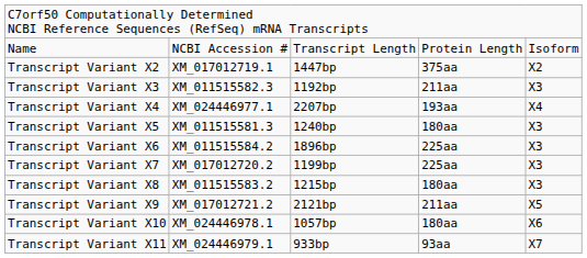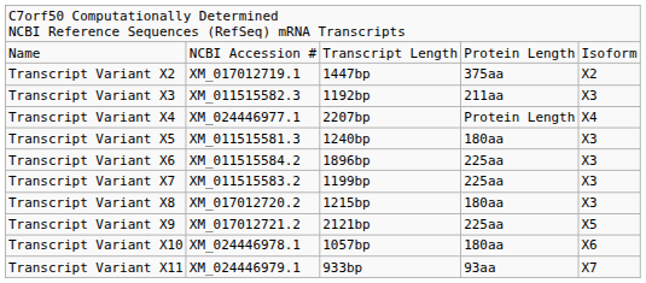 <table class="wikitable sortable mw-collapsible mw-collapsed">
 <tr>
 <td colspan="5">C7orf50  Computationally Determined<br>NCBI  Reference Sequences (RefSeq) mRNA Transcripts</td>
 </tr>
 <tr>
 <td>Name</td>
 <td>NCBI Accession #</td>
 <td>Transcript Length</td>
 <td>Protein Length</td>
 <td>Isoform</td>
 </tr>
 <tr>
 <td>Transcript Variant X2</td>
 <td>XM_017012719.1</td>
 <td>1447bp</td>
 <td>375aa</td>
 <td>X2</td>
 </tr>
 <tr>
 <td>Transcript Variant X3</td>
 <td>XM_011515582.3</td>
 <td>1192bp</td>
 <td>211aa</td>
 <td>X3</td>
 </tr>
 <tr>
 <td>Transcript Variant X4</td>
 <td>XM_024446977.1</td>
 <td>2207bp</td>
-<td>193aa</td>
+<td>Protein Length</td>
 <td>X4</td>
 </tr>
 <tr>
 <td>Transcript Variant X5</td>
 <td>XM_011515581.3</td>
 <td>1240bp</td>
 <td>180aa</td>
 <td>X3</td>
 </tr>
 <tr>
 <td>Transcript Variant X6</td>
 <td>XM_011515584.2</td>
 <td>1896bp</td>
 <td>225aa</td>
 <td>X3</td>
 </tr>
 <tr>
 <td>Transcript Variant X7</td>
-<td>XM_017012720.2</td>
+<td>XM_011515583.2</td>
 <td>1199bp</td>
 <td>225aa</td>
 <td>X3</td>
 </tr>
 <tr>
 <td>Transcript Variant X8</td>
-<td>XM_011515583.2</td>
+<td>XM_017012720.2</td>
 <td>1215bp</td>
 <td>180aa</td>
 <td>X3</td>
 </tr>
 <tr>
 <td>Transcript Variant X9</td>
 <td>XM_017012721.2</td>
 <td>2121bp</td>
-<td>211aa</td>
+<td>225aa</td>
 <td>X5</td>
 </tr>
 <tr>
 <td>Transcript Variant X10</td>
 <td>XM_024446978.1</td>
 <td>1057bp</td>
 <td>180aa</td>
 <td>X6</td>
 </tr>
 <tr>
 <td>Transcript Variant X11</td>
 <td>XM_024446979.1</td>
 <td>933bp</td>
 <td>93aa</td>
 <td>X7</td>
 </tr>
 </table>
